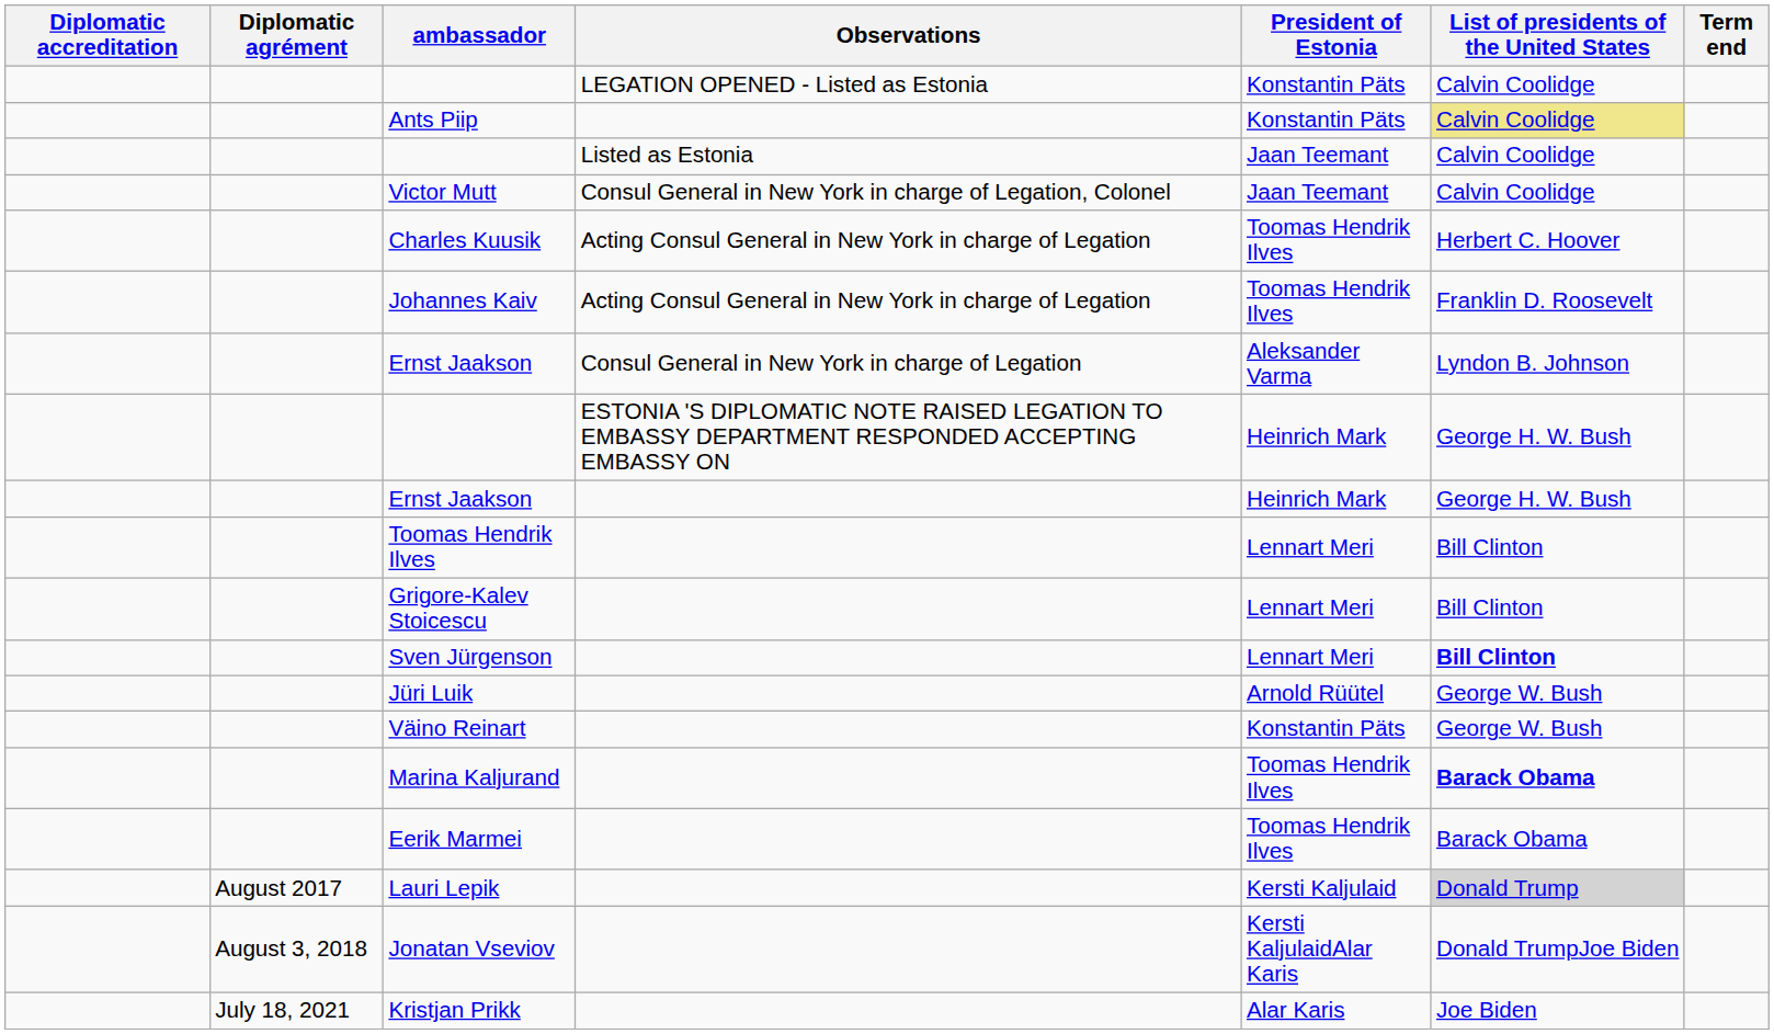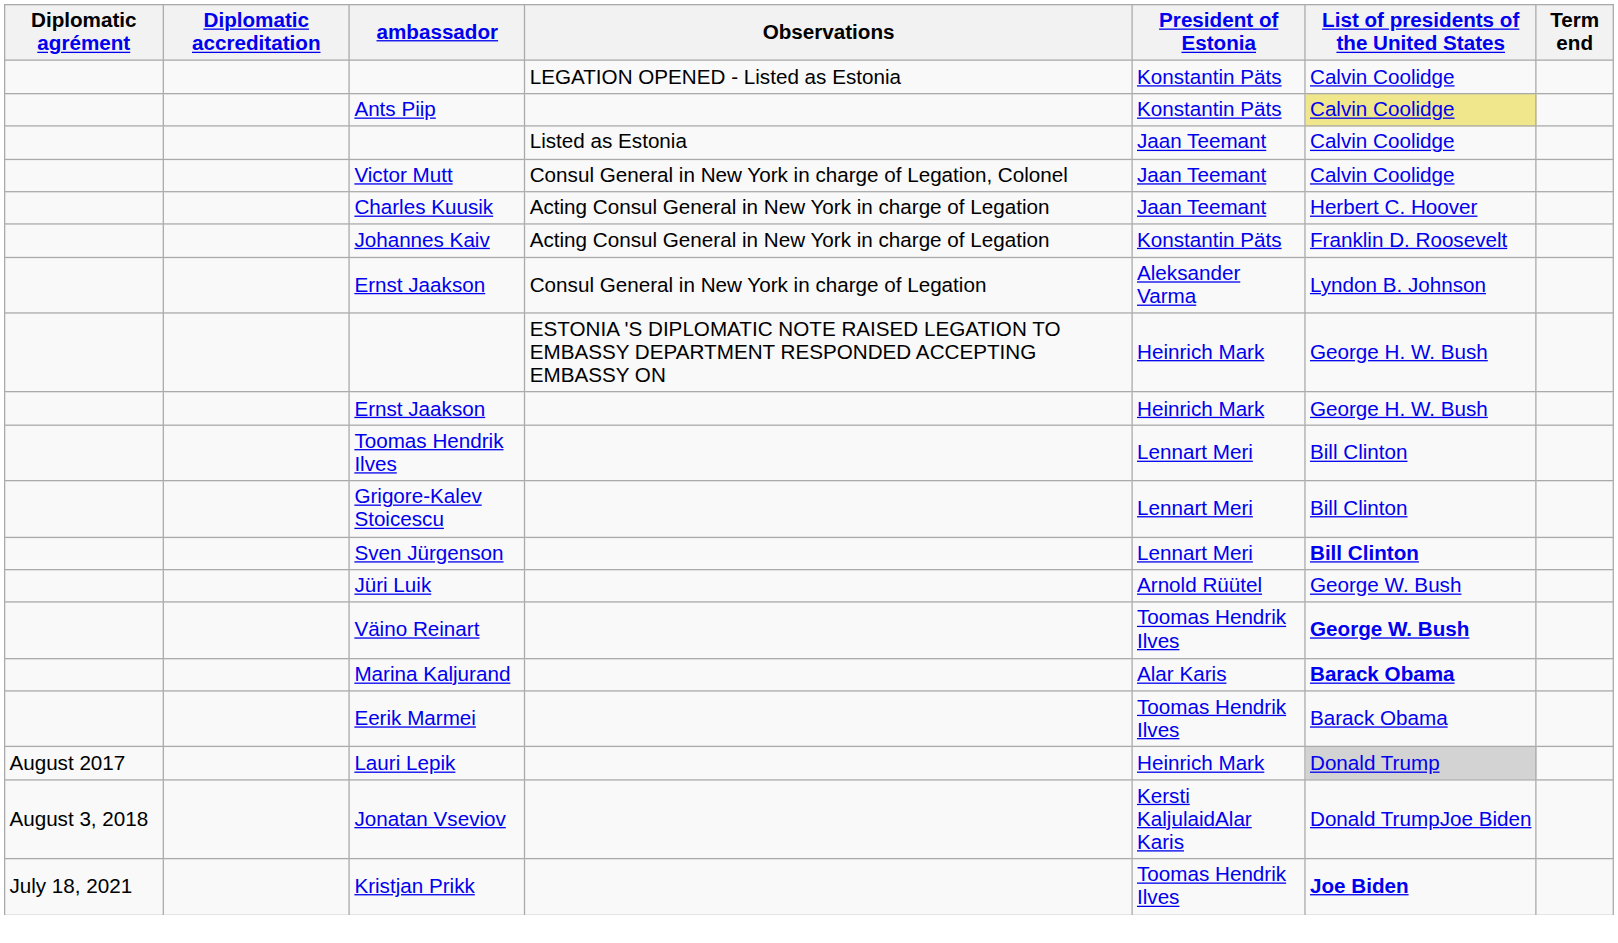 <table class="wikitable sortable">
 <tr>
+<th>Diplomatic <a href='#'>agrément</a></th>
 <th><a href='#'>Diplomatic accreditation</a></th>
-<th>Diplomatic <a href='#'>agrément</a></th>
 <th><a href='#'>ambassador</a></th>
 <th>Observations</th>
 <th><a href='#'>President of Estonia</a></th>
 <th><a href='#'>List of presidents of the United States</a></th>
 <th>Term end</th>
 </tr>
 <tr>
 <td></td>
 <td></td>
 <td></td>
 <td>LEGATION OPENED - Listed as Estonia</td>
 <td><a href='#'>Konstantin Päts</a></td>
 <td><a href='#'>Calvin Coolidge</a></td>
 <td></td>
 </tr>
 <tr>
 <td></td>
 <td></td>
 <td><a href='#'>Ants Piip</a></td>
 <td></td>
 <td><a href='#'>Konstantin Päts</a></td>
 <td style="background: khaki;"><a href='#'>Calvin Coolidge</a></td>
 <td></td>
 </tr>
 <tr>
 <td></td>
 <td></td>
 <td></td>
 <td>Listed as Estonia</td>
 <td><a href='#'>Jaan Teemant</a></td>
 <td><a href='#'>Calvin Coolidge</a></td>
 <td></td>
 </tr>
 <tr>
 <td></td>
 <td></td>
 <td><a href='#'>Victor Mutt</a></td>
 <td>Consul General in New York in charge of Legation, Colonel</td>
 <td><a href='#'>Jaan Teemant</a></td>
 <td><a href='#'>Calvin Coolidge</a></td>
 <td></td>
 </tr>
 <tr>
 <td></td>
 <td></td>
 <td><a href='#'>Charles Kuusik</a></td>
 <td>Acting Consul General in New York in charge of Legation</td>
-<td><a href='#'>Toomas Hendrik Ilves</a></td>
+<td><a href='#'>Jaan Teemant</a></td>
 <td><a href='#'>Herbert C. Hoover</a></td>
 <td></td>
 </tr>
 <tr>
 <td></td>
 <td></td>
 <td><a href='#'>Johannes Kaiv</a></td>
 <td>Acting Consul General in New York in charge of Legation</td>
-<td><a href='#'>Toomas Hendrik Ilves</a></td>
+<td><a href='#'>Konstantin Päts</a></td>
 <td><a href='#'>Franklin D. Roosevelt</a></td>
 <td></td>
 </tr>
 <tr>
 <td></td>
 <td></td>
 <td><a href='#'>Ernst Jaakson</a></td>
 <td>Consul General in New York in charge of Legation</td>
 <td><a href='#'>Aleksander Varma</a></td>
 <td><a href='#'>Lyndon B. Johnson</a></td>
 <td></td>
 </tr>
 <tr>
 <td></td>
 <td></td>
 <td></td>
 <td>ESTONIA 'S DIPLOMATIC NOTE RAISED LEGATION TO EMBASSY DEPARTMENT RESPONDED ACCEPTING EMBASSY ON</td>
 <td><a href='#'>Heinrich Mark</a></td>
 <td><a href='#'>George H. W. Bush</a></td>
 <td></td>
 </tr>
 <tr>
 <td></td>
 <td></td>
 <td><a href='#'>Ernst Jaakson</a></td>
 <td></td>
 <td><a href='#'>Heinrich Mark</a></td>
 <td><a href='#'>George H. W. Bush</a></td>
 <td></td>
 </tr>
 <tr>
 <td></td>
 <td></td>
 <td><a href='#'>Toomas Hendrik Ilves</a></td>
 <td></td>
 <td><a href='#'>Lennart Meri</a></td>
 <td><a href='#'>Bill Clinton</a></td>
 <td></td>
 </tr>
 <tr>
 <td></td>
 <td></td>
 <td><a href='#'>Grigore-Kalev Stoicescu</a></td>
 <td></td>
 <td><a href='#'>Lennart Meri</a></td>
 <td><a href='#'>Bill Clinton</a></td>
 <td></td>
 </tr>
 <tr>
 <td></td>
 <td></td>
 <td><a href='#'>Sven Jürgenson</a></td>
 <td></td>
 <td><a href='#'>Lennart Meri</a></td>
 <td><strong><a href='#'>Bill Clinton</a></strong></td>
 <td></td>
 </tr>
 <tr>
 <td></td>
 <td></td>
 <td><a href='#'>Jüri Luik</a></td>
 <td></td>
 <td><a href='#'>Arnold Rüütel</a></td>
 <td><a href='#'>George W. Bush</a></td>
 <td></td>
 </tr>
 <tr>
 <td></td>
 <td></td>
 <td><a href='#'>Väino Reinart</a></td>
 <td></td>
-<td><a href='#'>Konstantin Päts</a></td>
-<td><a href='#'>George W. Bush</a></td>
+<td><a href='#'>Toomas Hendrik Ilves</a></td>
+<td><strong><a href='#'>George W. Bush</a></strong></td>
 <td></td>
 </tr>
 <tr>
 <td></td>
 <td></td>
 <td><a href='#'>Marina Kaljurand</a></td>
 <td></td>
-<td><a href='#'>Toomas Hendrik Ilves</a></td>
+<td><a href='#'>Alar Karis</a></td>
 <td><strong><a href='#'>Barack Obama</a></strong></td>
 <td></td>
 </tr>
 <tr>
 <td></td>
 <td></td>
 <td><a href='#'>Eerik Marmei</a></td>
 <td></td>
 <td><a href='#'>Toomas Hendrik Ilves</a></td>
 <td><a href='#'>Barack Obama</a></td>
 <td></td>
 </tr>
 <tr>
+<td>August 2017</td>
 <td></td>
-<td>August 2017</td>
 <td><a href='#'>Lauri Lepik</a></td>
 <td></td>
-<td><a href='#'>Kersti Kaljulaid</a></td>
+<td><a href='#'>Heinrich Mark</a></td>
 <td style="background: lightgrey;"><a href='#'>Donald Trump</a></td>
 <td></td>
 </tr>
 <tr>
+<td>August 3, 2018</td>
 <td></td>
-<td>August 3, 2018</td>
 <td><a href='#'>Jonatan Vseviov</a></td>
 <td></td>
 <td><a href='#'>Kersti Kaljulaid</a><a href='#'>Alar Karis</a></td>
 <td><a href='#'>Donald Trump</a><a href='#'>Joe Biden</a></td>
 <td></td>
 </tr>
 <tr>
+<td>July 18, 2021</td>
 <td></td>
-<td>July 18, 2021</td>
 <td><a href='#'>Kristjan Prikk</a></td>
 <td></td>
-<td><a href='#'>Alar Karis</a></td>
-<td><a href='#'>Joe Biden</a></td>
+<td><a href='#'>Toomas Hendrik Ilves</a></td>
+<td><strong><a href='#'>Joe Biden</a></strong></td>
 <td></td>
 </tr>
 </table>
